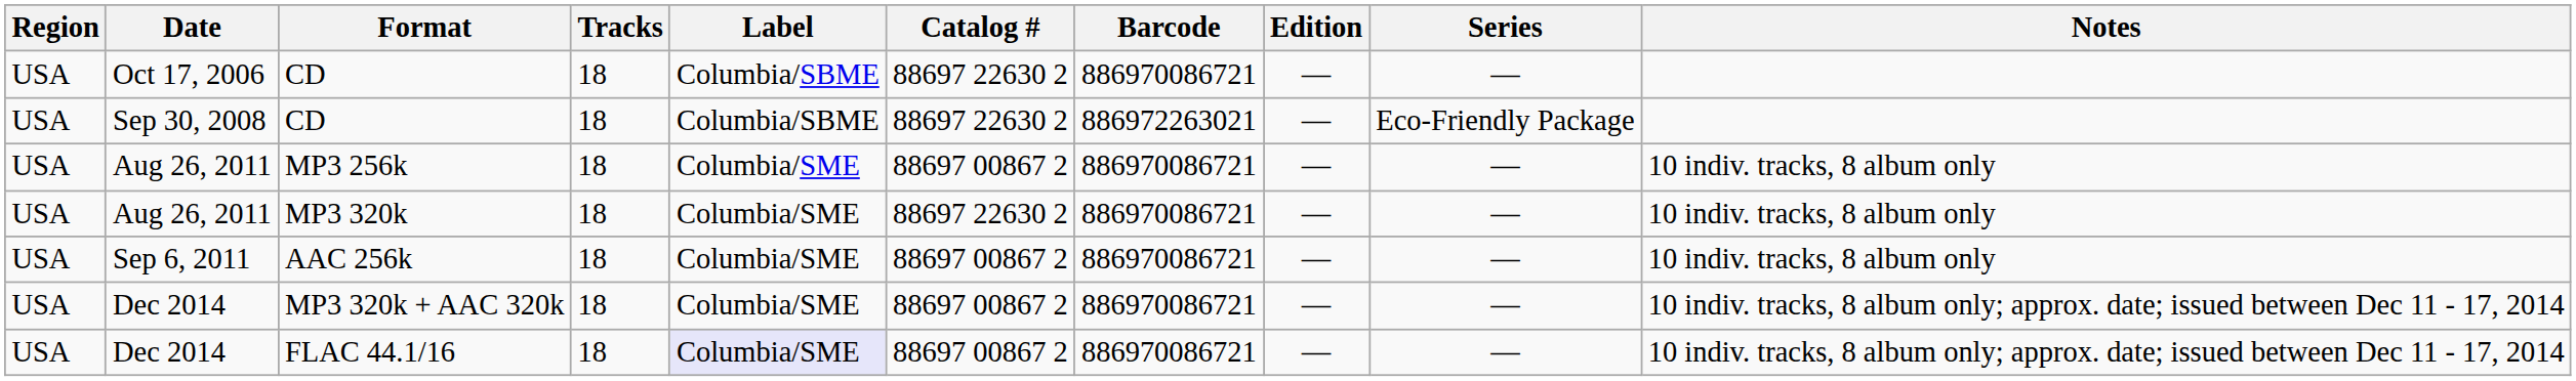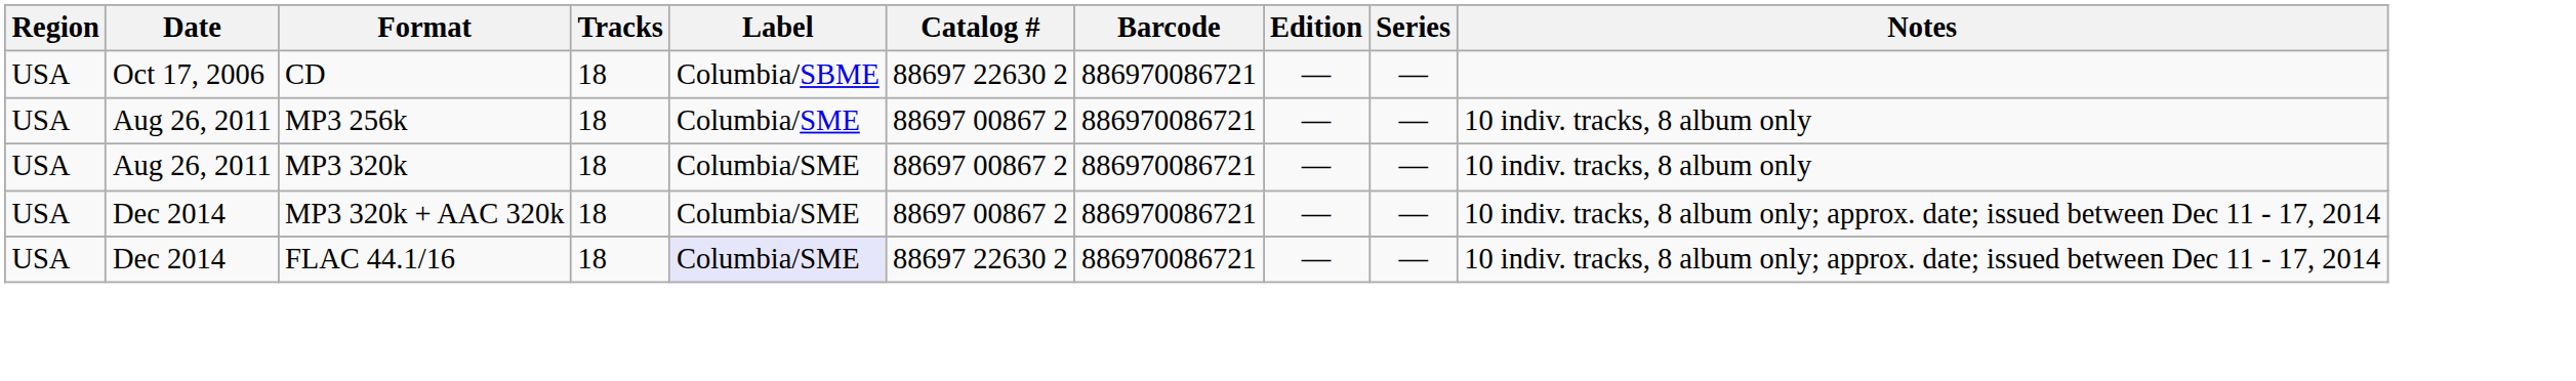 <table class="wikitable">
 <tr>
 <th>Region</th>
 <th>Date</th>
 <th>Format</th>
 <th>Tracks</th>
 <th>Label</th>
 <th>Catalog #</th>
 <th>Barcode</th>
 <th>Edition</th>
 <th>Series</th>
 <th>Notes</th>
 </tr>
 <tr>
 <td>USA</td>
 <td>Oct 17, 2006</td>
 <td>CD</td>
 <td>18</td>
 <td>Columbia/<a href='#'>SBME</a></td>
 <td>88697 22630 2</td>
 <td>886970086721</td>
 <td align="center">—</td>
 <td align="center">—</td>
 <td></td>
 </tr>
 <tr>
 <td>USA</td>
-<td>Sep 30, 2008</td>
-<td>CD</td>
-<td>18</td>
-<td>Columbia/SBME</td>
-<td>88697 22630 2</td>
-<td>886972263021</td>
-<td align="center">—</td>
-<td>Eco-Friendly Package</td>
-<td></td>
-</tr>
-<tr>
-<td>USA</td>
 <td>Aug 26, 2011</td>
 <td>MP3 256k</td>
 <td>18</td>
 <td>Columbia/<a href='#'>SME</a></td>
 <td>88697 00867 2</td>
 <td>886970086721</td>
 <td align="center">—</td>
 <td align="center">—</td>
 <td>10 indiv. tracks, 8 album only</td>
 </tr>
 <tr>
 <td>USA</td>
 <td>Aug 26, 2011</td>
 <td>MP3 320k</td>
-<td>18</td>
-<td>Columbia/SME</td>
-<td>88697 22630 2</td>
-<td>886970086721</td>
-<td align="center">—</td>
-<td align="center">—</td>
-<td>10 indiv. tracks, 8 album only</td>
-</tr>
-<tr>
-<td>USA</td>
-<td>Sep 6, 2011</td>
-<td>AAC 256k</td>
 <td>18</td>
 <td>Columbia/SME</td>
 <td>88697 00867 2</td>
 <td>886970086721</td>
 <td align="center">—</td>
 <td align="center">—</td>
 <td>10 indiv. tracks, 8 album only</td>
 </tr>
 <tr>
 <td>USA</td>
 <td>Dec 2014</td>
 <td>MP3 320k + AAC 320k</td>
 <td>18</td>
 <td>Columbia/SME</td>
 <td>88697 00867 2</td>
 <td>886970086721</td>
 <td align="center">—</td>
 <td align="center">—</td>
 <td>10 indiv. tracks, 8 album only; approx. date; issued between Dec 11 - 17, 2014</td>
 </tr>
 <tr>
 <td>USA</td>
 <td>Dec 2014</td>
 <td>FLAC 44.1/16</td>
 <td>18</td>
 <td style="background: lavender;">Columbia/SME</td>
-<td>88697 00867 2</td>
+<td>88697 22630 2</td>
 <td>886970086721</td>
 <td align="center">—</td>
 <td align="center">—</td>
 <td>10 indiv. tracks, 8 album only; approx. date; issued between Dec 11 - 17, 2014</td>
 </tr>
 </table>
